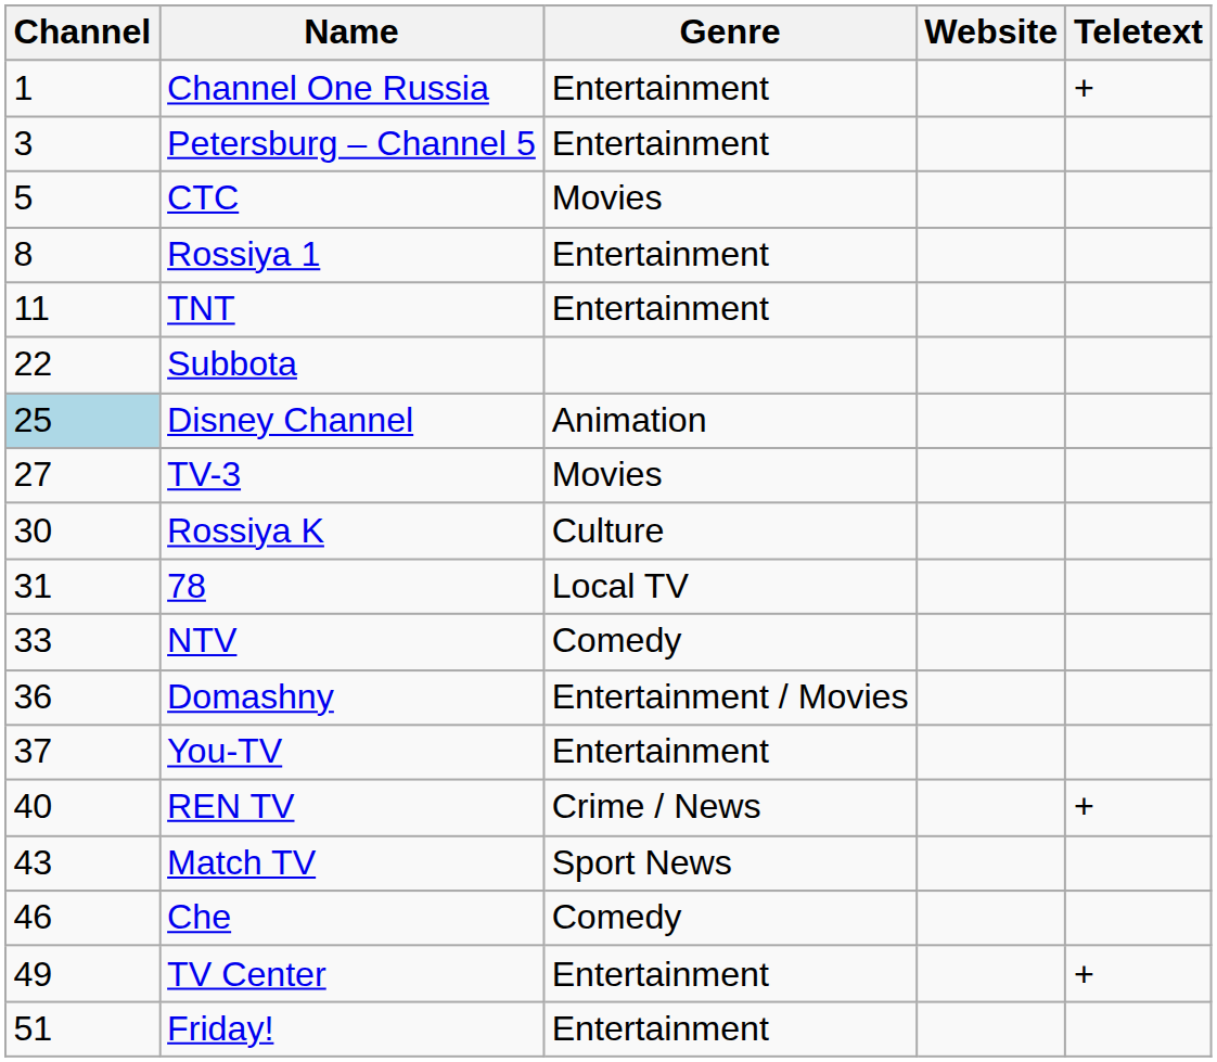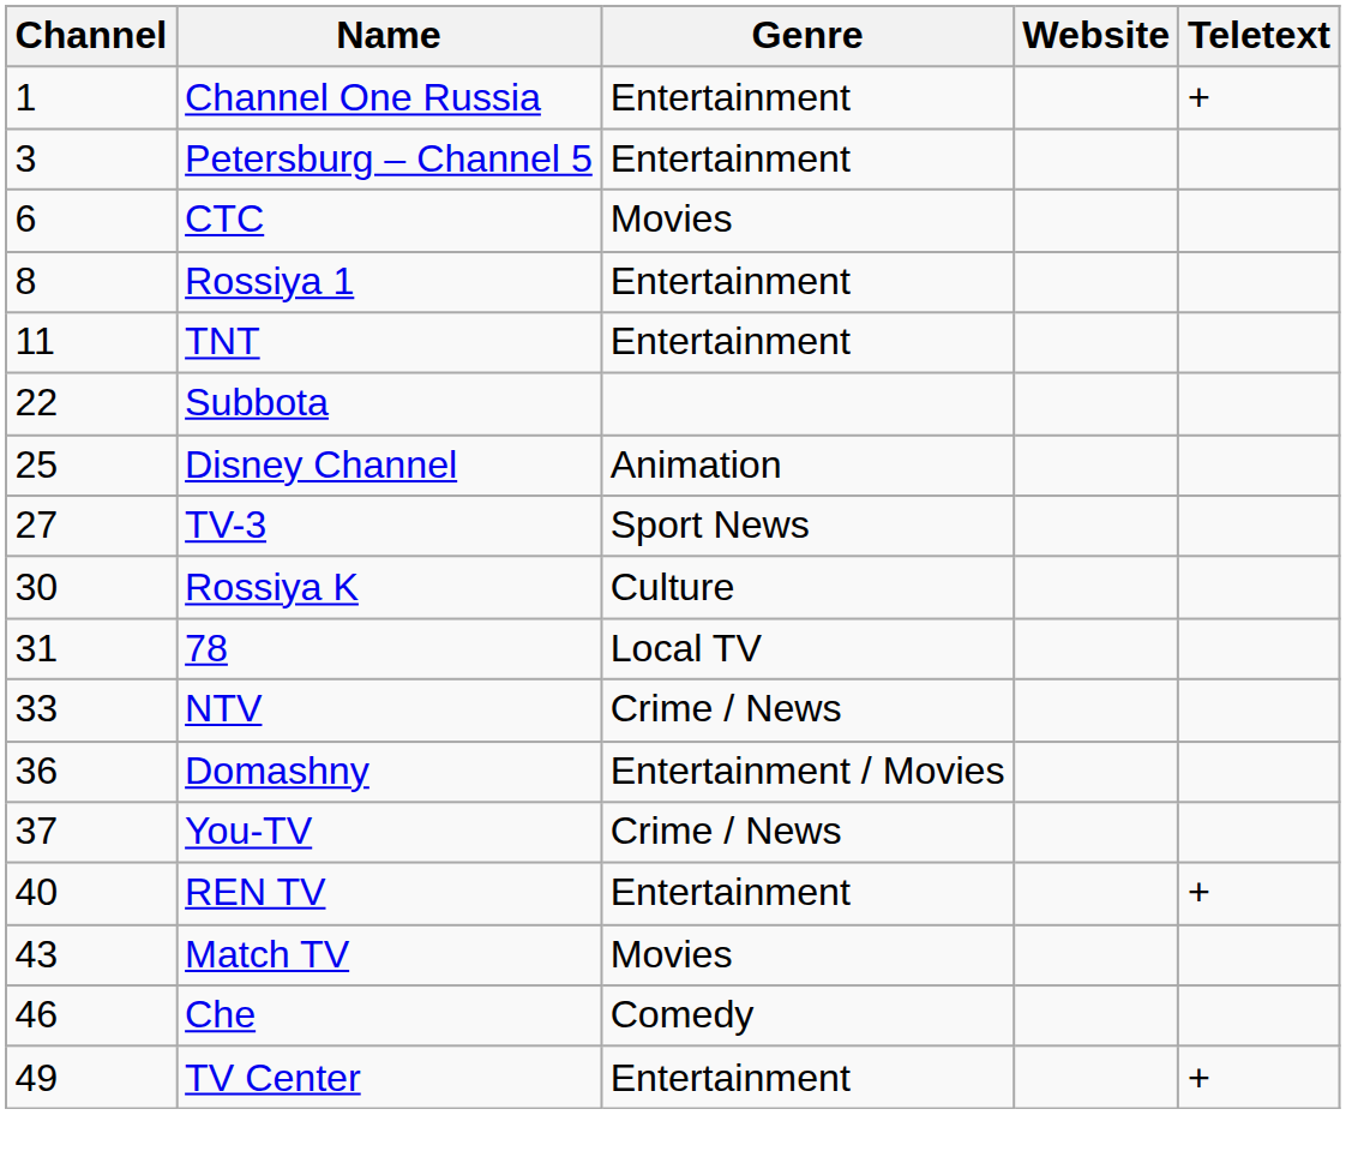 <table class="wikitable sortable">
 <tr>
 <th>Channel<br></th>
 <th>Name</th>
 <th>Genre</th>
 <th>Website</th>
 <th>Teletext</th>
 </tr>
 <tr ---->
 <td>1</td>
 <td><a href='#'>Channel One Russia</a></td>
 <td>Entertainment</td>
 <td></td>
 <td>+</td>
 </tr>
 <tr ---->
 <td>3</td>
 <td><a href='#'>Petersburg – Channel 5</a></td>
 <td>Entertainment</td>
 <td></td>
 <td></td>
 </tr>
 <tr ---->
-<td>5</td>
+<td>6</td>
 <td><a href='#'>CTC</a></td>
 <td>Movies</td>
 <td></td>
 <td></td>
 </tr>
 <tr ---->
 <td>8</td>
 <td><a href='#'>Rossiya 1</a></td>
 <td>Entertainment</td>
 <td></td>
 <td></td>
 </tr>
 <tr ---->
 <td>11</td>
 <td><a href='#'>TNT</a></td>
 <td>Entertainment</td>
 <td></td>
 <td></td>
 </tr>
 <tr ---->
 <td>22</td>
 <td><a href='#'>Subbota</a></td>
 <td></td>
 <td></td>
 <td></td>
 </tr>
 <tr ---->
-<td style="background: lightblue;">25</td>
+<td>25</td>
 <td><a href='#'>Disney Channel</a></td>
 <td>Animation</td>
 <td></td>
 <td></td>
 </tr>
 <tr ---->
 <td>27</td>
 <td><a href='#'>TV-3</a></td>
-<td>Movies</td>
+<td>Sport News</td>
 <td></td>
 <td></td>
 </tr>
 <tr ---->
 <td>30</td>
 <td><a href='#'>Rossiya K</a></td>
 <td>Culture</td>
 <td></td>
 <td></td>
 </tr>
 <tr ---->
 <td>31</td>
 <td><a href='#'>78</a></td>
 <td>Local TV</td>
 <td></td>
 <td></td>
 </tr>
 <tr ---->
 <td>33</td>
 <td><a href='#'>NTV</a></td>
-<td>Comedy</td>
+<td>Crime / News</td>
 <td></td>
 <td></td>
 </tr>
 <tr ---->
 <td>36</td>
 <td><a href='#'>Domashny</a></td>
 <td>Entertainment / Movies</td>
 <td></td>
 <td></td>
 </tr>
 <tr ---->
 <td>37</td>
 <td><a href='#'>You-TV</a></td>
-<td>Entertainment</td>
+<td>Crime / News</td>
 <td></td>
 <td></td>
 </tr>
 <tr ---->
 <td>40</td>
 <td><a href='#'>REN TV</a></td>
-<td>Crime / News</td>
+<td>Entertainment</td>
 <td></td>
 <td>+</td>
 </tr>
 <tr ---->
 <td>43</td>
 <td><a href='#'>Match TV</a></td>
-<td>Sport News</td>
+<td>Movies</td>
 <td> </td>
 <td></td>
 </tr>
 <tr ---->
 <td>46</td>
 <td><a href='#'>Che</a></td>
 <td>Comedy</td>
 <td></td>
 <td></td>
 </tr>
 <tr ---->
 <td>49</td>
 <td><a href='#'>TV Center</a></td>
 <td>Entertainment</td>
 <td></td>
 <td>+</td>
 </tr>
-<tr ---->
-<td>51</td>
-<td><a href='#'>Friday!</a></td>
-<td>Entertainment</td>
-<td></td>
-<td></td>
-</tr>
 </table>
